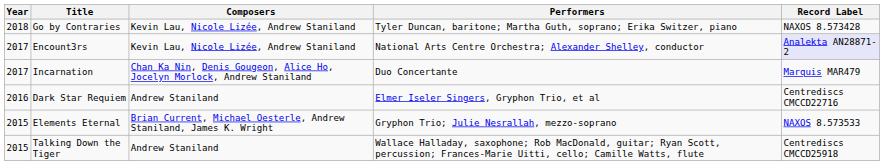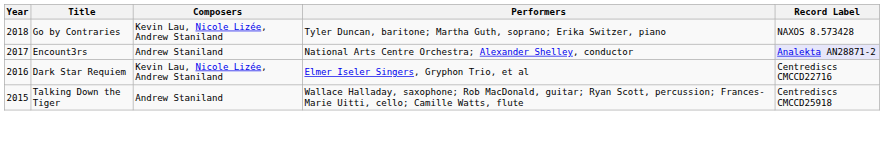 <table class="wikitable">
 <tr>
 <th>Year</th>
 <th>Title</th>
 <th>Composers</th>
 <th>Performers</th>
 <th>Record Label</th>
 </tr>
 <tr>
 <td>2018</td>
 <td>Go by Contraries</td>
 <td>Kevin Lau, <a href='#'>Nicole Lizée</a>, Andrew Staniland</td>
 <td>Tyler Duncan, baritone; Martha Guth, soprano; Erika Switzer, piano</td>
 <td>NAXOS 8.573428</td>
 </tr>
 <tr>
 <td>2017</td>
 <td>Encount3rs</td>
-<td>Kevin Lau, <a href='#'>Nicole Lizée</a>, Andrew Staniland</td>
+<td>Andrew Staniland</td>
 <td>National Arts Centre Orchestra; <a href='#'>Alexander Shelley</a>, conductor</td>
 <td style="background: lavender;"><a href='#'>Analekta</a> AN28871-2</td>
 </tr>
 <tr>
-<td>2017</td>
-<td>Incarnation</td>
-<td><a href='#'>Chan Ka Nin</a>, <a href='#'>Denis Gougeon</a>, <a href='#'>Alice Ho</a>, <a href='#'>Jocelyn Morlock</a>, Andrew Staniland</td>
-<td>Duo Concertante</td>
-<td><a href='#'>Marquis</a> MAR479</td>
-</tr>
-<tr>
 <td>2016</td>
 <td>Dark Star Requiem</td>
-<td>Andrew Staniland</td>
+<td>Kevin Lau, <a href='#'>Nicole Lizée</a>, Andrew Staniland</td>
 <td><a href='#'>Elmer Iseler Singers</a>, Gryphon Trio, et al</td>
 <td>Centrediscs CMCCD22716</td>
-</tr>
-<tr>
-<td>2015</td>
-<td>Elements Eternal</td>
-<td><a href='#'>Brian Current</a>, <a href='#'>Michael Oesterle</a>, Andrew Staniland, James K. Wright</td>
-<td>Gryphon Trio; <a href='#'>Julie Nesrallah</a>, mezzo-soprano</td>
-<td><a href='#'>NAXOS</a> 8.573533</td>
 </tr>
 <tr>
 <td>2015</td>
 <td>Talking Down the Tiger</td>
 <td>Andrew Staniland</td>
 <td>Wallace Halladay, saxophone; Rob MacDonald, guitar; Ryan Scott, percussion; Frances-Marie Uitti, cello; Camille Watts, flute</td>
 <td>Centrediscs CMCCD25918</td>
 </tr>
 </table>
